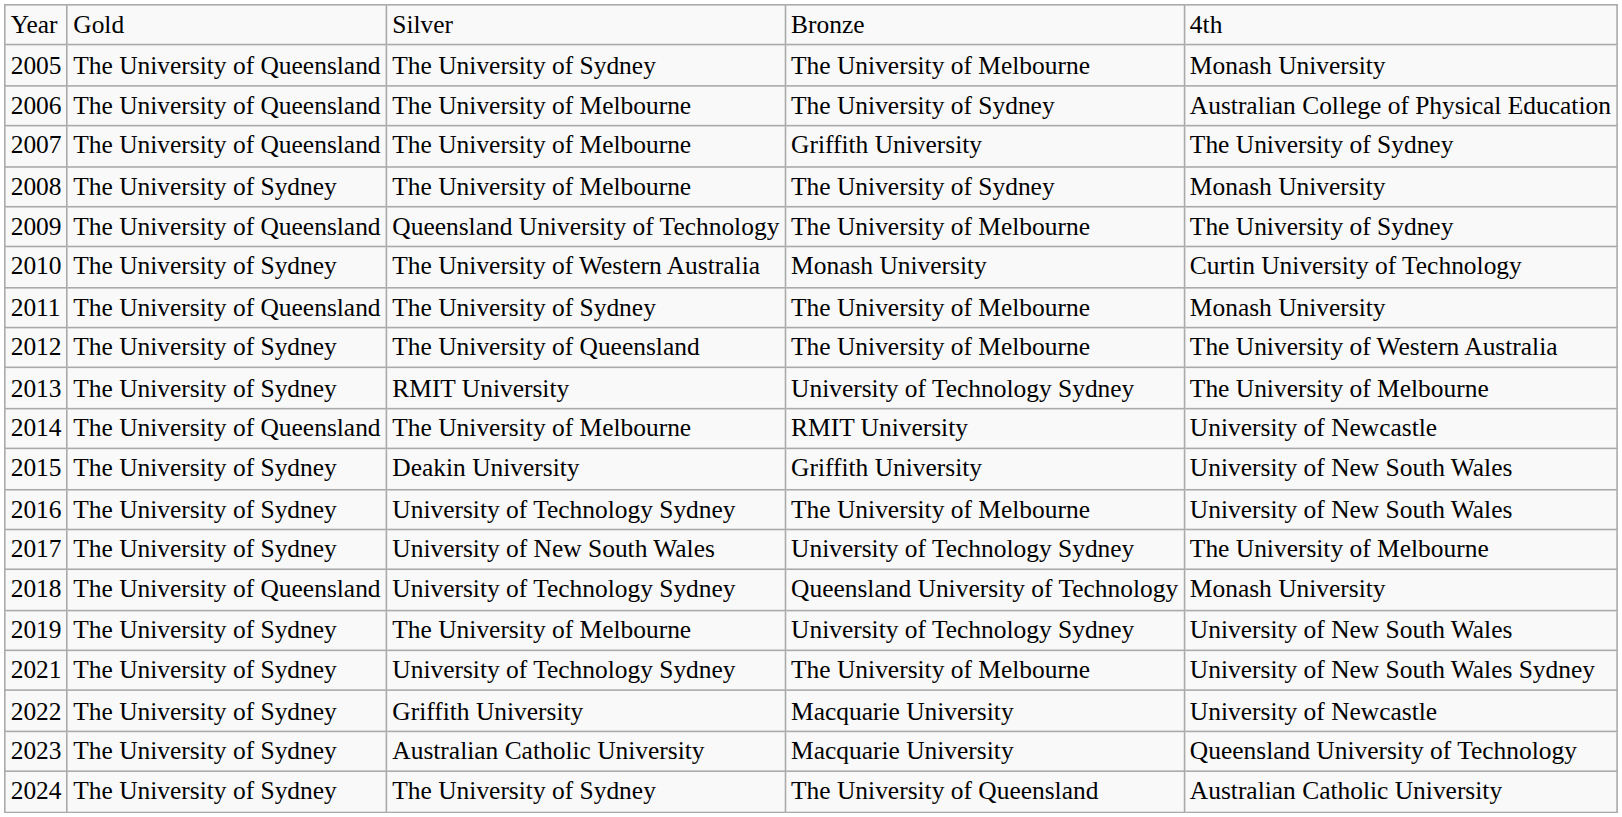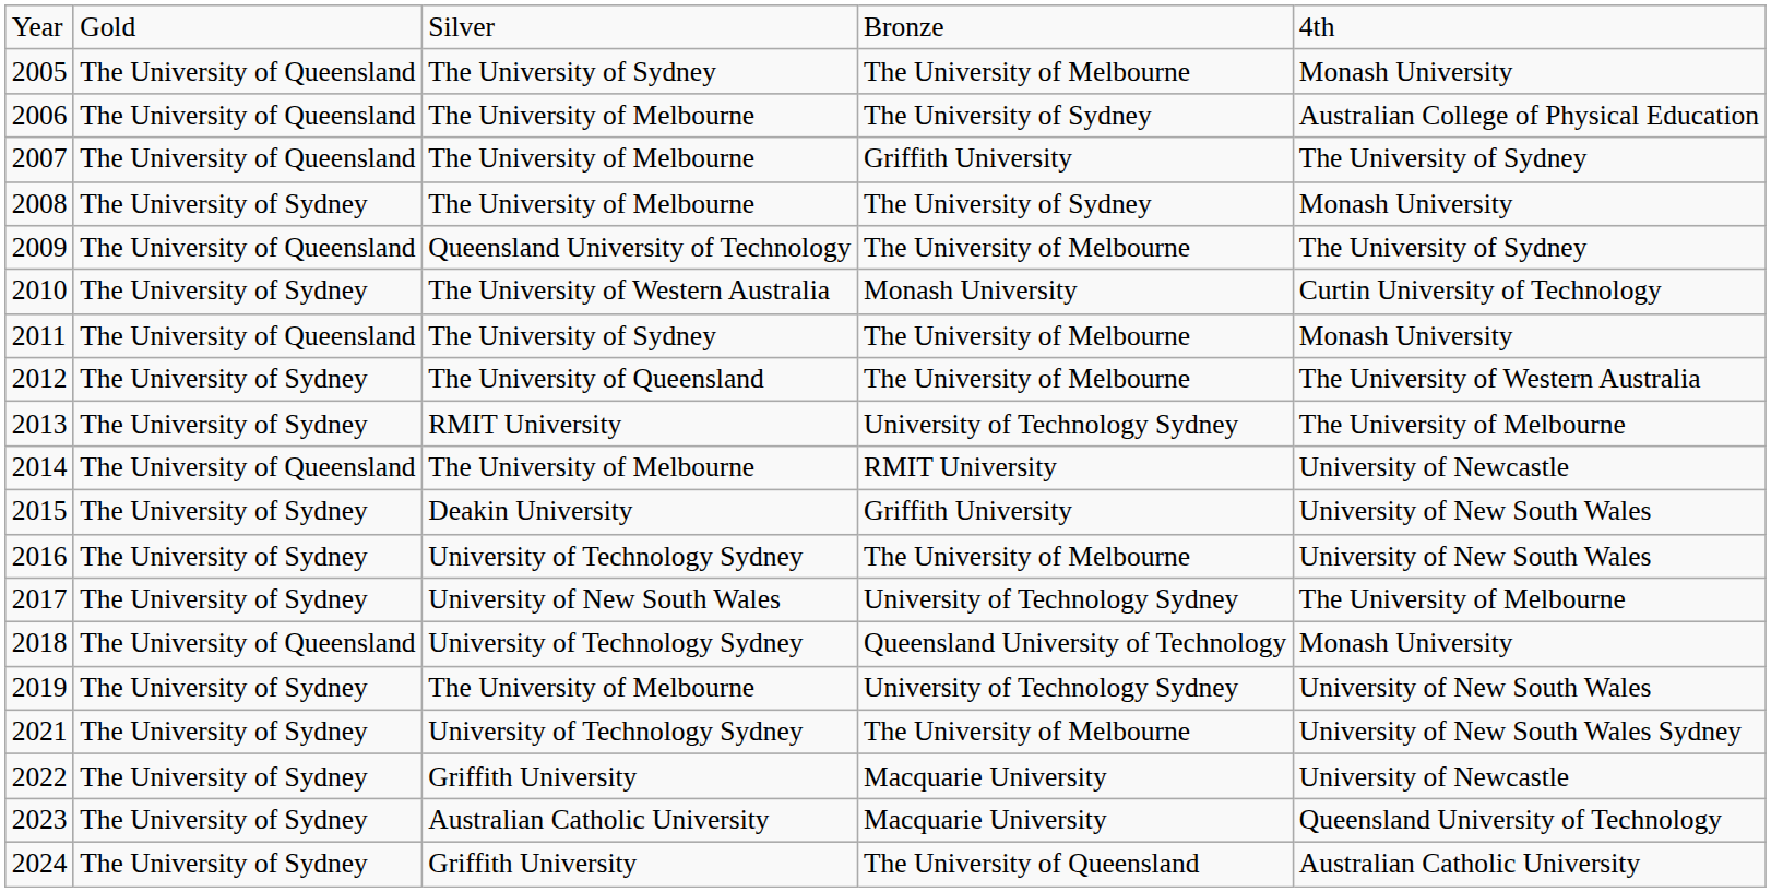 <table class="wikitable">
 <tr>
 <td>Year</td>
 <td>Gold</td>
 <td>Silver</td>
 <td>Bronze</td>
 <td>4th</td>
 </tr>
 <tr>
 <td>2005</td>
 <td>The University of Queensland</td>
 <td>The University of Sydney</td>
 <td>The University of Melbourne</td>
 <td>Monash University</td>
 </tr>
 <tr>
 <td>2006</td>
 <td>The University of Queensland</td>
 <td>The University of Melbourne</td>
 <td>The University of Sydney</td>
 <td>Australian College of Physical Education</td>
 </tr>
 <tr>
 <td>2007</td>
 <td>The University of Queensland</td>
 <td>The University of Melbourne</td>
 <td>Griffith University</td>
 <td>The University of Sydney</td>
 </tr>
 <tr>
 <td>2008</td>
 <td>The University of Sydney</td>
 <td>The University of Melbourne</td>
 <td>The University of Sydney</td>
 <td>Monash University</td>
 </tr>
 <tr>
 <td>2009</td>
 <td>The University of Queensland</td>
 <td>Queensland University of Technology</td>
 <td>The University of Melbourne</td>
 <td>The University of Sydney</td>
 </tr>
 <tr>
 <td>2010</td>
 <td>The University of Sydney</td>
 <td>The University of Western Australia</td>
 <td>Monash University</td>
 <td>Curtin University of Technology</td>
 </tr>
 <tr>
 <td>2011</td>
 <td>The University of Queensland</td>
 <td>The University of Sydney</td>
 <td>The University of Melbourne</td>
 <td>Monash University</td>
 </tr>
 <tr>
 <td>2012</td>
 <td>The University of Sydney</td>
 <td>The University of Queensland</td>
 <td>The University of Melbourne</td>
 <td>The University of Western Australia</td>
 </tr>
 <tr>
 <td>2013</td>
 <td>The University of Sydney</td>
 <td>RMIT University</td>
 <td>University of Technology Sydney</td>
 <td>The University of Melbourne</td>
 </tr>
 <tr>
 <td>2014</td>
 <td>The University of Queensland</td>
 <td>The University of Melbourne</td>
 <td>RMIT University</td>
 <td>University of Newcastle</td>
 </tr>
 <tr>
 <td>2015</td>
 <td>The University of Sydney</td>
 <td>Deakin University</td>
 <td>Griffith University</td>
 <td>University of New South Wales</td>
 </tr>
 <tr>
 <td>2016</td>
 <td>The University of Sydney</td>
 <td>University of Technology Sydney</td>
 <td>The University of Melbourne</td>
 <td>University of New South Wales</td>
 </tr>
 <tr>
 <td>2017</td>
 <td>The University of Sydney</td>
 <td>University of New South Wales</td>
 <td>University of Technology Sydney</td>
 <td>The University of Melbourne</td>
 </tr>
 <tr>
 <td>2018</td>
 <td>The University of Queensland</td>
 <td>University of Technology Sydney</td>
 <td>Queensland University of Technology</td>
 <td>Monash University</td>
 </tr>
 <tr>
 <td>2019</td>
 <td>The University of Sydney</td>
 <td>The University of Melbourne</td>
 <td>University of Technology Sydney</td>
 <td>University of New South Wales</td>
 </tr>
 <tr>
 <td>2021</td>
 <td>The University of Sydney</td>
 <td>University of Technology Sydney</td>
 <td>The University of Melbourne</td>
 <td>University of New South Wales Sydney</td>
 </tr>
 <tr>
 <td>2022</td>
 <td>The University of Sydney</td>
 <td>Griffith University</td>
 <td>Macquarie University</td>
 <td>University of Newcastle</td>
 </tr>
 <tr>
 <td>2023</td>
 <td>The University of Sydney</td>
 <td>Australian Catholic University</td>
 <td>Macquarie University</td>
 <td>Queensland University of Technology</td>
 </tr>
 <tr>
 <td>2024</td>
 <td>The University of Sydney</td>
-<td>The University of Sydney</td>
+<td>Griffith University</td>
 <td>The University of Queensland</td>
 <td>Australian Catholic University</td>
 </tr>
 </table>
